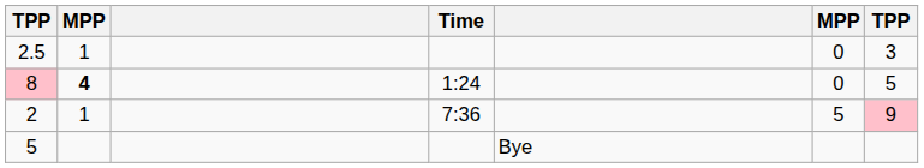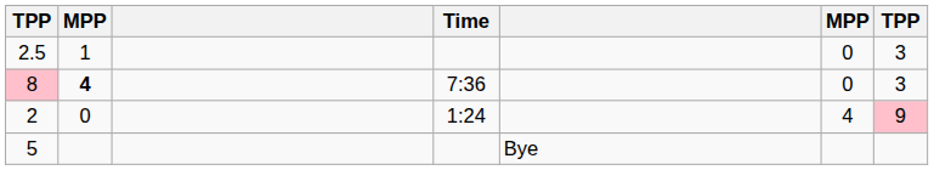 <table class="wikitable" style="text-align: center;" |>
 <tr>
 <th width="35">TPP</th>
 <th width="35">MPP</th>
 <th width="250"></th>
 <th width="45">Time</th>
 <th width="250"></th>
 <th width="35">MPP</th>
 <th width="35">TPP</th>
 </tr>
 <tr>
 <td>2.5</td>
 <td>1</td>
 <td style="text-align:left;"><strong></strong></td>
 <td></td>
 <td style="text-align:left;"></td>
 <td>0</td>
 <td>3</td>
 </tr>
 <tr>
 <td bgcolor=pink>8</td>
 <td><strong>4</strong></td>
 <td style="text-align:left;"></td>
-<td>1:24</td>
+<td>7:36</td>
 <td style="text-align:left;"><strong></strong></td>
 <td>0</td>
-<td>5</td>
+<td>3</td>
 </tr>
 <tr>
 <td>2</td>
-<td>1</td>
+<td>0</td>
 <td style="text-align:left;"><strong></strong></td>
-<td>7:36</td>
+<td>1:24</td>
 <td style="text-align:left;"></td>
-<td>5</td>
+<td>4</td>
 <td bgcolor=pink>9</td>
 </tr>
 <tr>
 <td>5</td>
 <td></td>
 <td style="text-align:left;"><strong></strong></td>
 <td></td>
 <td style="text-align:left;">Bye</td>
 <td></td>
 <td></td>
 </tr>
 </table>
